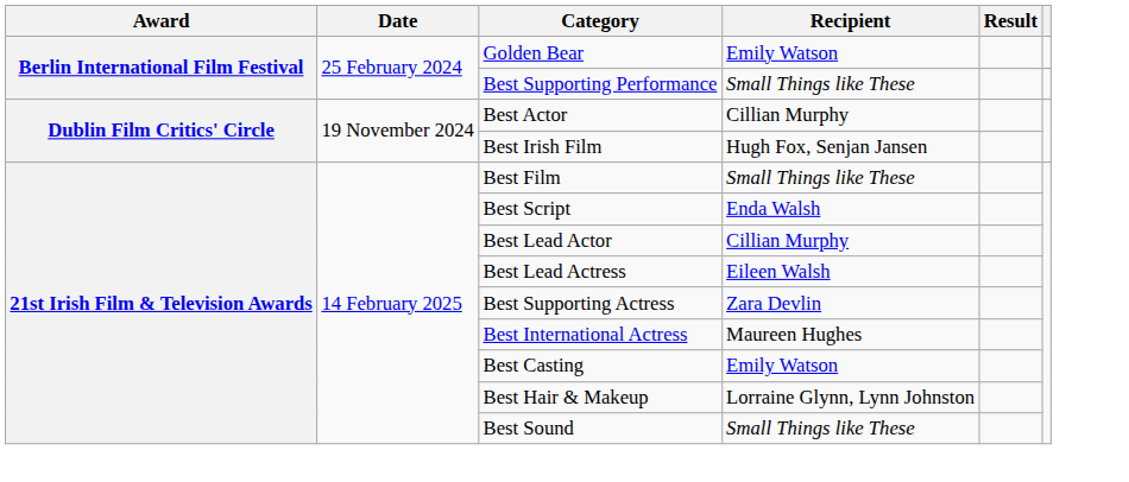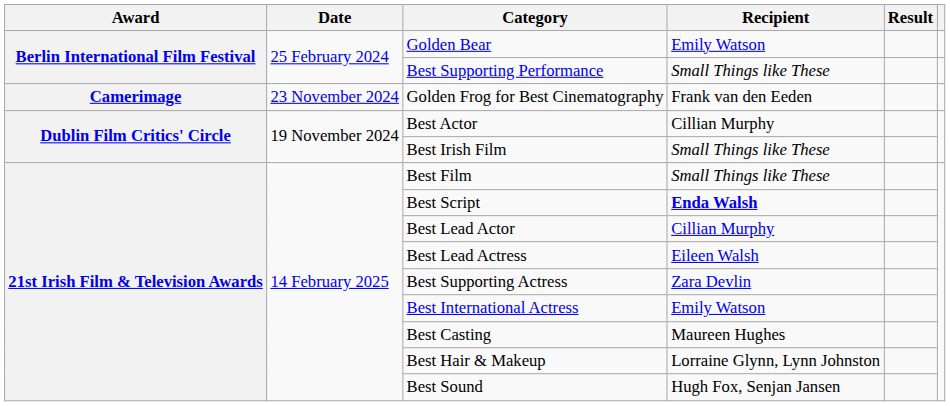 <table class="wikitable sortable plainrowheaders">
 <tr>
 <th>Award</th>
 <th>Date</th>
 <th>Category</th>
 <th>Recipient</th>
 <th>Result</th>
 <th></th>
 </tr>
 <tr>
 <th rowspan="2" scope="row"><a href='#'>Berlin International Film Festival</a></th>
 <td rowspan="2"><a href='#'>25 February 2024</a></td>
 <td><a href='#'>Golden Bear</a></td>
 <td><a href='#'>Emily Watson</a></td>
 <td></td>
 <td rowspan="1" align="center"></td>
 </tr>
 <tr>
 <td><a href='#'>Best Supporting Performance</a></td>
 <td><em>Small Things like These</em></td>
 <td></td>
 <td align="center"></td>
 </tr>
 <tr>
+<th scope="row"><a href='#'>Camerimage</a></th>
+<td><a href='#'>23 November 2024</a></td>
+<td>Golden Frog for Best Cinematography</td>
+<td>Frank van den Eeden</td>
+<td></td>
+<td align="center"></td>
+</tr>
+<tr>
 <th scope="row" rowspan="2"><a href='#'>Dublin Film Critics' Circle</a></th>
 <td rowspan="2">19 November 2024</td>
 <td>Best Actor</td>
 <td>Cillian Murphy</td>
 <td></td>
 <td align="center" rowspan="2"></td>
 </tr>
 <tr>
 <td>Best Irish Film</td>
-<td>Hugh Fox, Senjan Jansen</td>
+<td><em>Small Things like These</em></td>
 <td></td>
 </tr>
 <tr>
 <th scope="row" rowspan="9"><a href='#'>21st Irish Film & Television Awards</a></th>
 <td rowspan="9"><a href='#'> 14 February 2025</a></td>
 <td>Best Film</td>
 <td><em>Small Things like These</em></td>
 <td></td>
 <td align="center" rowspan="9"></td>
 </tr>
 <tr>
 <td>Best Script</td>
-<td><a href='#'>Enda Walsh</a></td>
+<td><strong><a href='#'>Enda Walsh</a></strong></td>
 <td></td>
 </tr>
 <tr>
 <td>Best Lead Actor</td>
 <td><a href='#'>Cillian Murphy</a></td>
 <td></td>
 </tr>
 <tr>
 <td>Best Lead Actress</td>
 <td><a href='#'>Eileen Walsh</a></td>
 <td></td>
 </tr>
 <tr>
 <td>Best Supporting Actress</td>
 <td><a href='#'>Zara Devlin</a></td>
 <td></td>
 </tr>
 <tr>
 <td><a href='#'>Best International Actress</a></td>
-<td>Maureen Hughes</td>
+<td><a href='#'>Emily Watson</a></td>
 <td></td>
 </tr>
 <tr>
 <td>Best Casting</td>
-<td><a href='#'>Emily Watson</a></td>
+<td>Maureen Hughes</td>
 <td></td>
 </tr>
 <tr>
 <td>Best Hair & Makeup</td>
 <td>Lorraine Glynn, Lynn Johnston</td>
 <td></td>
 </tr>
 <tr>
 <td>Best Sound</td>
-<td><em>Small Things like These</em></td>
+<td>Hugh Fox, Senjan Jansen</td>
 <td></td>
 </tr>
 </table>
